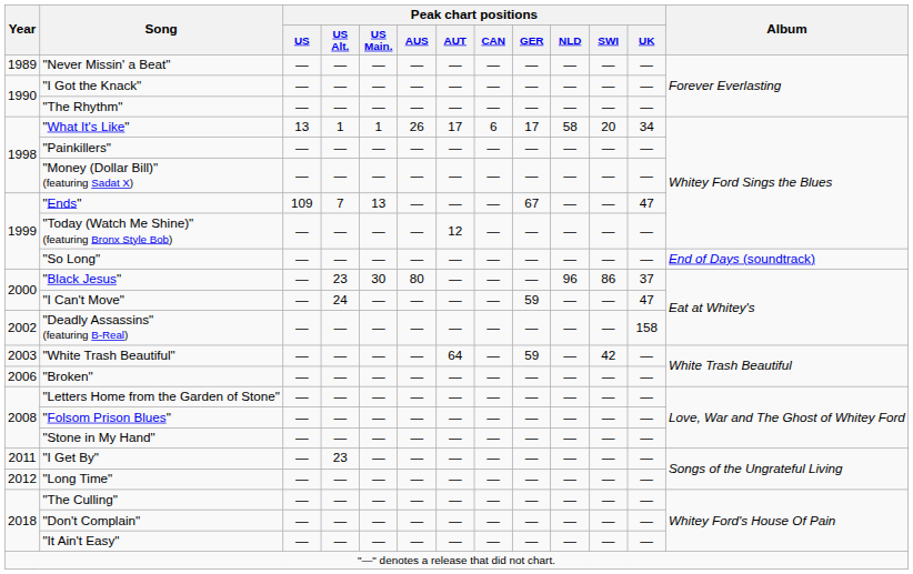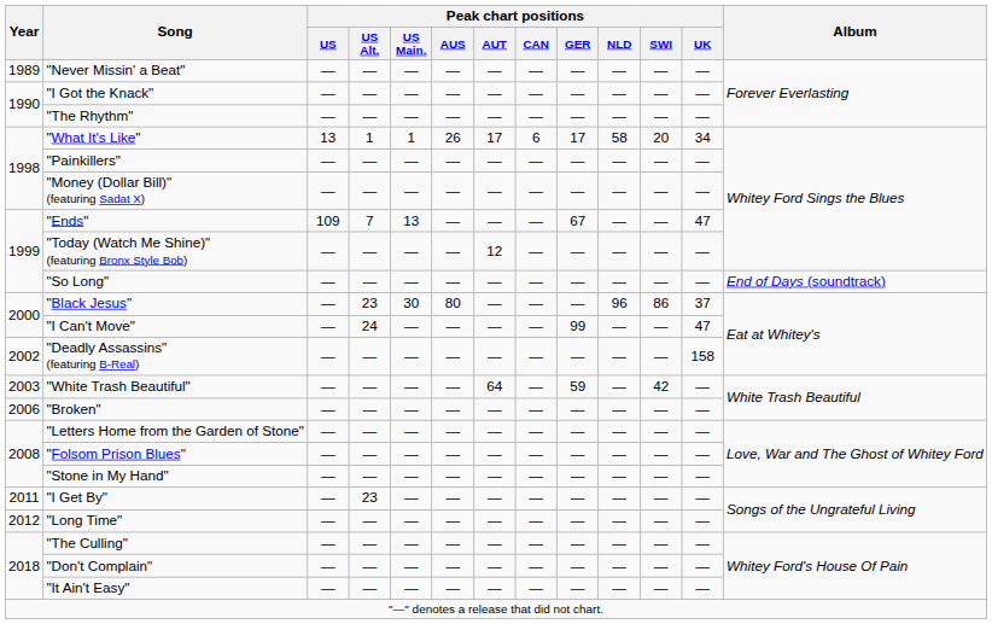 <table class="wikitable">
 <tr>
 <th rowspan="2">Year</th>
 <th rowspan="2">Song</th>
 <th colspan="10">Peak chart positions</th>
 <th rowspan="2">Album</th>
 </tr>
 <tr>
 <th style="width:3em;font-size:85%"><a href='#'>US</a><br></th>
 <th style="width:3em;font-size:85%"><a href='#'>US<br>Alt.</a><br></th>
 <th style="width:3em;font-size:85%"><a href='#'>US<br>Main.</a><br></th>
 <th style="width:3em;font-size:85%"><a href='#'>AUS</a><br></th>
 <th style="width:3em;font-size:85%"><a href='#'>AUT</a><br></th>
 <th style="width:3em;font-size:85%"><a href='#'>CAN</a><br></th>
 <th style="width:3em;font-size:85%"><a href='#'>GER</a><br></th>
 <th style="width:3em;font-size:85%"><a href='#'>NLD</a><br></th>
 <th style="width:3em;font-size:85%"><a href='#'>SWI</a><br></th>
 <th style="width:3em;font-size:85%"><a href='#'>UK</a><br></th>
 </tr>
 <tr>
 <td align="center">1989</td>
 <td>"Never Missin' a Beat"</td>
 <td style="text-align:center;">—</td>
 <td style="text-align:center;">—</td>
 <td style="text-align:center;">—</td>
 <td style="text-align:center;">—</td>
 <td style="text-align:center;">—</td>
 <td style="text-align:center;">—</td>
 <td style="text-align:center;">—</td>
 <td style="text-align:center;">—</td>
 <td style="text-align:center;">—</td>
 <td style="text-align:center;">—</td>
 <td rowspan="3"><em>Forever Everlasting</em></td>
 </tr>
 <tr>
 <td align="center" rowspan="2">1990</td>
 <td>"I Got the Knack"</td>
 <td style="text-align:center;">—</td>
 <td style="text-align:center;">—</td>
 <td style="text-align:center;">—</td>
 <td style="text-align:center;">—</td>
 <td style="text-align:center;">—</td>
 <td style="text-align:center;">—</td>
 <td style="text-align:center;">—</td>
 <td style="text-align:center;">—</td>
 <td style="text-align:center;">—</td>
 <td style="text-align:center;">—</td>
 </tr>
 <tr>
 <td>"The Rhythm"</td>
 <td style="text-align:center;">—</td>
 <td style="text-align:center;">—</td>
 <td style="text-align:center;">—</td>
 <td style="text-align:center;">—</td>
 <td style="text-align:center;">—</td>
 <td style="text-align:center;">—</td>
 <td style="text-align:center;">—</td>
 <td style="text-align:center;">—</td>
 <td style="text-align:center;">—</td>
 <td style="text-align:center;">—</td>
 </tr>
 <tr>
 <td align="center" rowspan="3">1998</td>
 <td>"<a href='#'>What It's Like</a>"</td>
 <td style="text-align:center;">13</td>
 <td style="text-align:center;">1</td>
 <td style="text-align:center;">1</td>
 <td style="text-align:center;">26</td>
 <td style="text-align:center;">17</td>
 <td style="text-align:center;">6</td>
 <td style="text-align:center;">17</td>
 <td style="text-align:center;">58</td>
 <td style="text-align:center;">20</td>
 <td style="text-align:center;">34</td>
 <td rowspan="5"><em>Whitey Ford Sings the Blues</em></td>
 </tr>
 <tr>
 <td>"Painkillers"</td>
 <td style="text-align:center;">—</td>
 <td style="text-align:center;">—</td>
 <td style="text-align:center;">—</td>
 <td style="text-align:center;">—</td>
 <td style="text-align:center;">—</td>
 <td style="text-align:center;">—</td>
 <td style="text-align:center;">—</td>
 <td style="text-align:center;">—</td>
 <td style="text-align:center;">—</td>
 <td style="text-align:center;">—</td>
 </tr>
 <tr>
 <td>"Money (Dollar Bill)"<br><small>(featuring <a href='#'>Sadat X</a>)</small></td>
 <td style="text-align:center;">—</td>
 <td style="text-align:center;">—</td>
 <td style="text-align:center;">—</td>
 <td style="text-align:center;">—</td>
 <td style="text-align:center;">—</td>
 <td style="text-align:center;">—</td>
 <td style="text-align:center;">—</td>
 <td style="text-align:center;">—</td>
 <td style="text-align:center;">—</td>
 <td style="text-align:center;">—</td>
 </tr>
 <tr>
 <td align="center" rowspan="3">1999</td>
 <td>"<a href='#'>Ends</a>"</td>
 <td style="text-align:center;">109</td>
 <td style="text-align:center;">7</td>
 <td style="text-align:center;">13</td>
 <td style="text-align:center;">—</td>
 <td style="text-align:center;">—</td>
 <td style="text-align:center;">—</td>
 <td style="text-align:center;">67</td>
 <td style="text-align:center;">—</td>
 <td style="text-align:center;">—</td>
 <td style="text-align:center;">47</td>
 </tr>
 <tr>
 <td>"Today (Watch Me Shine)"<br><small>(featuring <a href='#'>Bronx Style Bob</a>)</small></td>
 <td style="text-align:center;">—</td>
 <td style="text-align:center;">—</td>
 <td style="text-align:center;">—</td>
 <td style="text-align:center;">—</td>
 <td style="text-align:center;">12</td>
 <td style="text-align:center;">—</td>
 <td style="text-align:center;">—</td>
 <td style="text-align:center;">—</td>
 <td style="text-align:center;">—</td>
 <td style="text-align:center;">—</td>
 </tr>
 <tr>
 <td>"So Long"</td>
 <td style="text-align:center;">—</td>
 <td style="text-align:center;">—</td>
 <td style="text-align:center;">—</td>
 <td style="text-align:center;">—</td>
 <td style="text-align:center;">—</td>
 <td style="text-align:center;">—</td>
 <td style="text-align:center;">—</td>
 <td style="text-align:center;">—</td>
 <td style="text-align:center;">—</td>
 <td style="text-align:center;">—</td>
 <td><a href='#'><em>End of Days</em> (soundtrack)</a></td>
 </tr>
 <tr>
 <td align="center" rowspan="2">2000</td>
 <td>"<a href='#'>Black Jesus</a>"</td>
 <td style="text-align:center;">—</td>
 <td style="text-align:center;">23</td>
 <td style="text-align:center;">30</td>
 <td style="text-align:center;">80</td>
 <td style="text-align:center;">—</td>
 <td style="text-align:center;">—</td>
 <td style="text-align:center;">—</td>
 <td style="text-align:center;">96</td>
 <td style="text-align:center;">86</td>
 <td style="text-align:center;">37</td>
 <td rowspan="3"><em>Eat at Whitey's</em></td>
 </tr>
 <tr>
 <td>"I Can't Move"</td>
 <td style="text-align:center;">—</td>
 <td style="text-align:center;">24</td>
 <td style="text-align:center;">—</td>
 <td style="text-align:center;">—</td>
 <td style="text-align:center;">—</td>
 <td style="text-align:center;">—</td>
-<td style="text-align:center;">59</td>
+<td style="text-align:center;">99</td>
 <td style="text-align:center;">—</td>
 <td style="text-align:center;">—</td>
 <td style="text-align:center;">47</td>
 </tr>
 <tr>
 <td align="center">2002</td>
 <td>"Deadly Assassins"<br><small>(featuring <a href='#'>B-Real</a>)</small></td>
 <td style="text-align:center;">—</td>
 <td style="text-align:center;">—</td>
 <td style="text-align:center;">—</td>
 <td style="text-align:center;">—</td>
 <td style="text-align:center;">—</td>
 <td style="text-align:center;">—</td>
 <td style="text-align:center;">—</td>
 <td style="text-align:center;">—</td>
 <td style="text-align:center;">—</td>
 <td style="text-align:center;">158</td>
 </tr>
 <tr>
 <td align="center">2003</td>
 <td>"White Trash Beautiful"</td>
 <td style="text-align:center;">—</td>
 <td style="text-align:center;">—</td>
 <td style="text-align:center;">—</td>
 <td style="text-align:center;">—</td>
 <td style="text-align:center;">64</td>
 <td style="text-align:center;">—</td>
 <td style="text-align:center;">59</td>
 <td style="text-align:center;">—</td>
 <td style="text-align:center;">42</td>
 <td style="text-align:center;">—</td>
 <td rowspan="2"><em>White Trash Beautiful</em></td>
 </tr>
 <tr>
 <td align="center">2006</td>
 <td>"Broken"</td>
 <td style="text-align:center;">—</td>
 <td style="text-align:center;">—</td>
 <td style="text-align:center;">—</td>
 <td style="text-align:center;">—</td>
 <td style="text-align:center;">—</td>
 <td style="text-align:center;">—</td>
 <td style="text-align:center;">—</td>
 <td style="text-align:center;">—</td>
 <td style="text-align:center;">—</td>
 <td style="text-align:center;">—</td>
 </tr>
 <tr>
 <td align="center" rowspan="3">2008</td>
 <td>"Letters Home from the Garden of Stone"</td>
 <td style="text-align:center;">—</td>
 <td style="text-align:center;">—</td>
 <td style="text-align:center;">—</td>
 <td style="text-align:center;">—</td>
 <td style="text-align:center;">—</td>
 <td style="text-align:center;">—</td>
 <td style="text-align:center;">—</td>
 <td style="text-align:center;">—</td>
 <td style="text-align:center;">—</td>
 <td style="text-align:center;">—</td>
 <td rowspan="3"><em>Love, War and The Ghost of Whitey Ford</em></td>
 </tr>
 <tr>
 <td>"<a href='#'>Folsom Prison Blues</a>"</td>
 <td style="text-align:center;">—</td>
 <td style="text-align:center;">—</td>
 <td style="text-align:center;">—</td>
 <td style="text-align:center;">—</td>
 <td style="text-align:center;">—</td>
 <td style="text-align:center;">—</td>
 <td style="text-align:center;">—</td>
 <td style="text-align:center;">—</td>
 <td style="text-align:center;">—</td>
 <td style="text-align:center;">—</td>
 </tr>
 <tr>
 <td>"Stone in My Hand"</td>
 <td style="text-align:center;">—</td>
 <td style="text-align:center;">—</td>
 <td style="text-align:center;">—</td>
 <td style="text-align:center;">—</td>
 <td style="text-align:center;">—</td>
 <td style="text-align:center;">—</td>
 <td style="text-align:center;">—</td>
 <td style="text-align:center;">—</td>
 <td style="text-align:center;">—</td>
 <td style="text-align:center;">—</td>
 </tr>
 <tr>
 <td align="center">2011</td>
 <td>"I Get By"</td>
 <td style="text-align:center;">—</td>
 <td style="text-align:center;">23</td>
 <td style="text-align:center;">—</td>
 <td style="text-align:center;">—</td>
 <td style="text-align:center;">—</td>
 <td style="text-align:center;">—</td>
 <td style="text-align:center;">—</td>
 <td style="text-align:center;">—</td>
 <td style="text-align:center;">—</td>
 <td style="text-align:center;">—</td>
 <td rowspan="2"><em>Songs of the Ungrateful Living</em></td>
 </tr>
 <tr>
 <td align="center">2012</td>
 <td>"Long Time"</td>
 <td style="text-align:center;">—</td>
 <td style="text-align:center;">—</td>
 <td style="text-align:center;">—</td>
 <td style="text-align:center;">—</td>
 <td style="text-align:center;">—</td>
 <td style="text-align:center;">—</td>
 <td style="text-align:center;">—</td>
 <td style="text-align:center;">—</td>
 <td style="text-align:center;">—</td>
 <td style="text-align:center;">—</td>
 </tr>
 <tr>
 <td rowspan="3" align="center">2018</td>
 <td>"The Culling"</td>
 <td style="text-align:center;">—</td>
 <td style="text-align:center;">—</td>
 <td style="text-align:center;">—</td>
 <td style="text-align:center;">—</td>
 <td style="text-align:center;">—</td>
 <td style="text-align:center;">—</td>
 <td style="text-align:center;">—</td>
 <td style="text-align:center;">—</td>
 <td style="text-align:center;">—</td>
 <td style="text-align:center;">—</td>
 <td rowspan="3"><em>Whitey Ford's House Of Pain</em></td>
 </tr>
 <tr>
 <td>"Don't Complain"</td>
 <td style="text-align:center;">—</td>
 <td style="text-align:center;">—</td>
 <td style="text-align:center;">—</td>
 <td style="text-align:center;">—</td>
 <td style="text-align:center;">—</td>
 <td style="text-align:center;">—</td>
 <td style="text-align:center;">—</td>
 <td style="text-align:center;">—</td>
 <td style="text-align:center;">—</td>
 <td style="text-align:center;">—</td>
 </tr>
 <tr>
 <td>"It Ain't Easy"</td>
 <td style="text-align:center;">—</td>
 <td style="text-align:center;">—</td>
 <td style="text-align:center;">—</td>
 <td style="text-align:center;">—</td>
 <td style="text-align:center;">—</td>
 <td style="text-align:center;">—</td>
 <td style="text-align:center;">—</td>
 <td style="text-align:center;">—</td>
 <td style="text-align:center;">—</td>
 <td style="text-align:center;">—</td>
 </tr>
 <tr>
 <td colspan="13" style="text-align:center; font-size:85%;">"—" denotes a release that did not chart.</td>
 </tr>
 </table>
